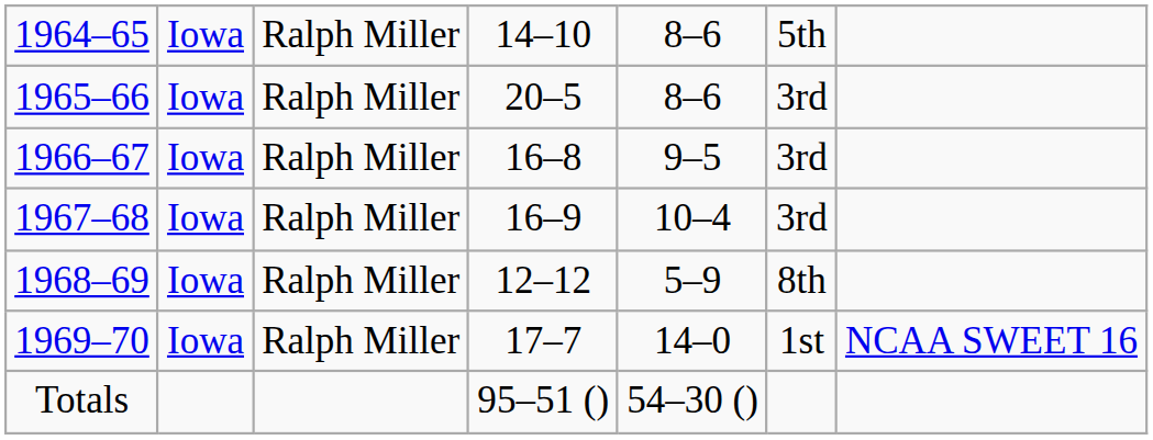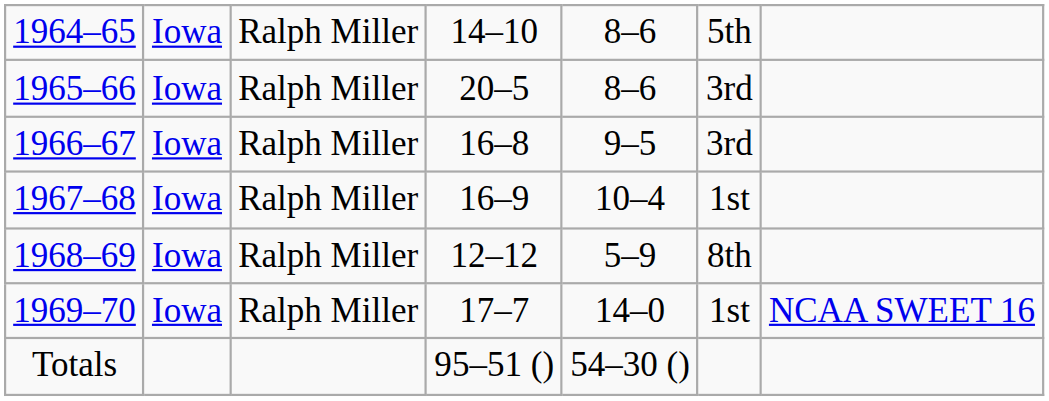 <table class="wikitable" style="text-align:center">
 <tr>
 <td><a href='#'>1964–65</a></td>
 <td><a href='#'>Iowa</a></td>
 <td>Ralph Miller</td>
 <td>14–10</td>
 <td>8–6</td>
 <td>5th</td>
 <td></td>
 </tr>
 <tr>
 <td><a href='#'>1965–66</a></td>
 <td><a href='#'>Iowa</a></td>
 <td>Ralph Miller</td>
 <td>20–5</td>
 <td>8–6</td>
 <td>3rd</td>
 <td></td>
 </tr>
 <tr>
 <td><a href='#'>1966–67</a></td>
 <td><a href='#'>Iowa</a></td>
 <td>Ralph Miller</td>
 <td>16–8</td>
 <td>9–5</td>
 <td>3rd</td>
 <td></td>
 </tr>
 <tr>
 <td><a href='#'>1967–68</a></td>
 <td><a href='#'>Iowa</a></td>
 <td>Ralph Miller</td>
 <td>16–9</td>
 <td>10–4</td>
-<td>3rd</td>
+<td>1st</td>
 <td></td>
 </tr>
 <tr>
 <td><a href='#'>1968–69</a></td>
 <td><a href='#'>Iowa</a></td>
 <td>Ralph Miller</td>
 <td>12–12</td>
 <td>5–9</td>
 <td>8th</td>
 <td></td>
 </tr>
 <tr>
 <td><a href='#'>1969–70</a></td>
 <td><a href='#'>Iowa</a></td>
 <td>Ralph Miller</td>
 <td>17–7</td>
 <td>14–0</td>
 <td>1st</td>
 <td><a href='#'>NCAA SWEET 16</a></td>
 </tr>
 <tr>
 <td>Totals</td>
 <td></td>
 <td></td>
 <td>95–51 ()</td>
 <td>54–30 ()</td>
 <td></td>
 <td></td>
 </tr>
 </table>
